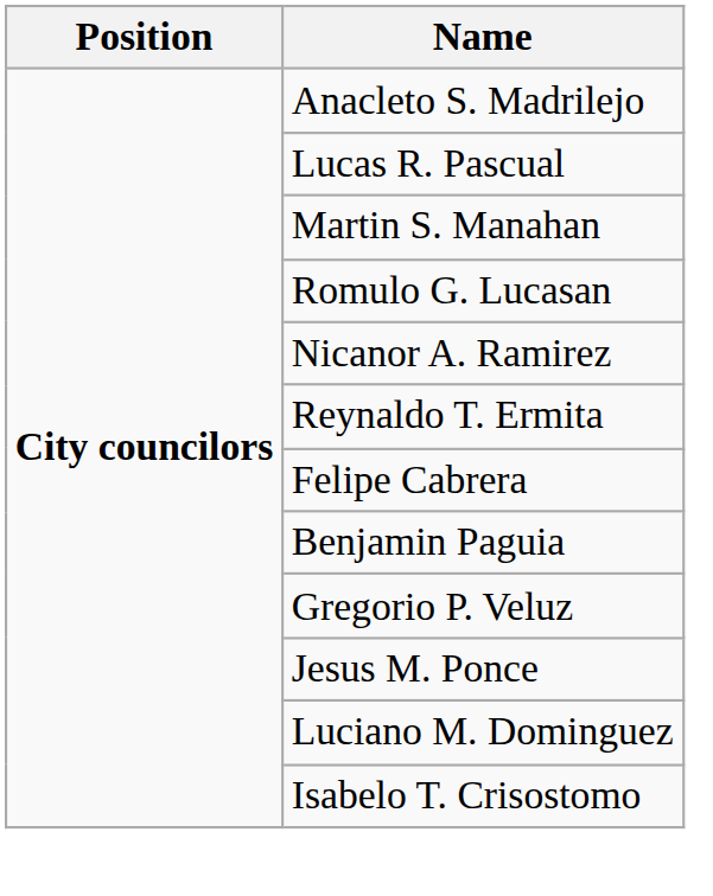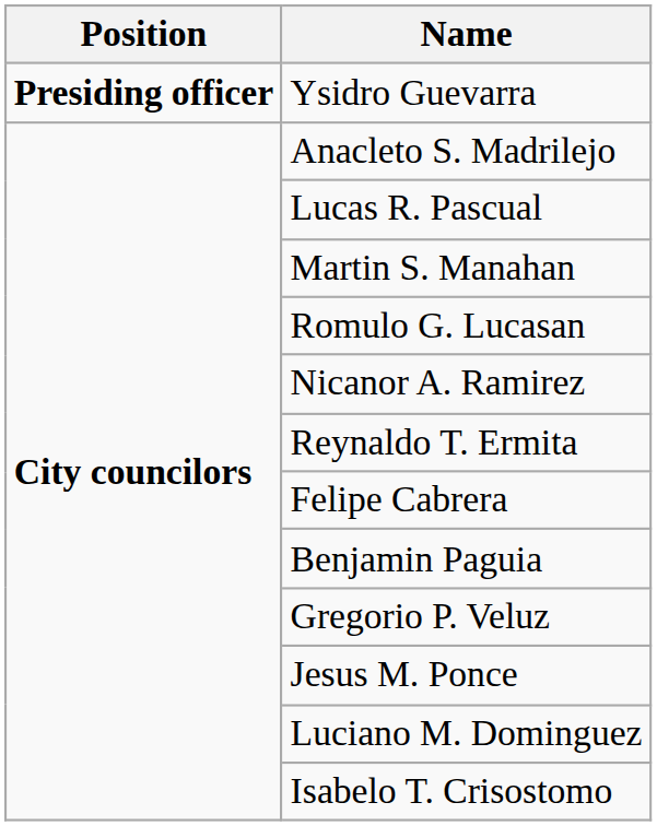 <table class=wikitable>
 <tr>
 <th>Position</th>
 <th>Name</th>
+</tr>
+<tr>
+<td><strong>Presiding officer</strong></td>
+<td>Ysidro Guevarra</td>
 </tr>
 <tr>
 <td rowspan="12"><strong>City councilors</strong></td>
 <td>Anacleto S. Madrilejo</td>
 </tr>
 <tr>
 <td>Lucas R. Pascual</td>
 </tr>
 <tr>
 <td>Martin S. Manahan</td>
 </tr>
 <tr>
 <td>Romulo G. Lucasan</td>
 </tr>
 <tr>
 <td>Nicanor A. Ramirez</td>
 </tr>
 <tr>
 <td>Reynaldo T. Ermita</td>
 </tr>
 <tr>
 <td>Felipe Cabrera</td>
 </tr>
 <tr>
 <td>Benjamin Paguia</td>
 </tr>
 <tr>
 <td>Gregorio P. Veluz</td>
 </tr>
 <tr>
 <td>Jesus M. Ponce</td>
 </tr>
 <tr>
 <td>Luciano M. Dominguez</td>
 </tr>
 <tr>
 <td>Isabelo T. Crisostomo</td>
 </tr>
 </table>
